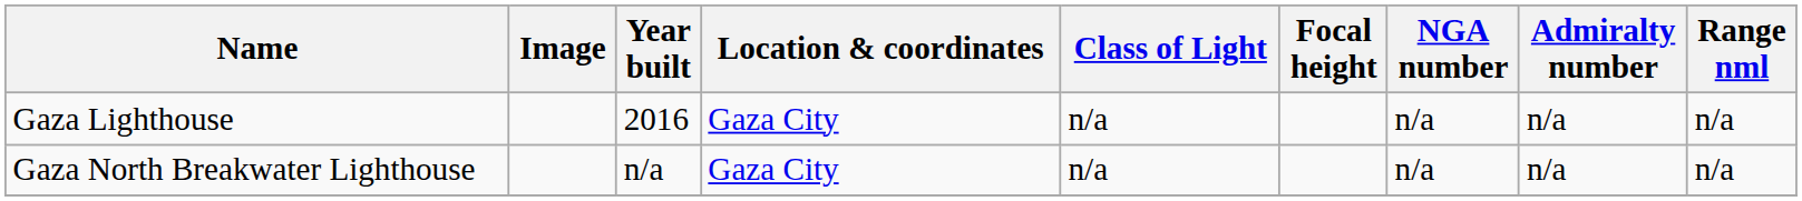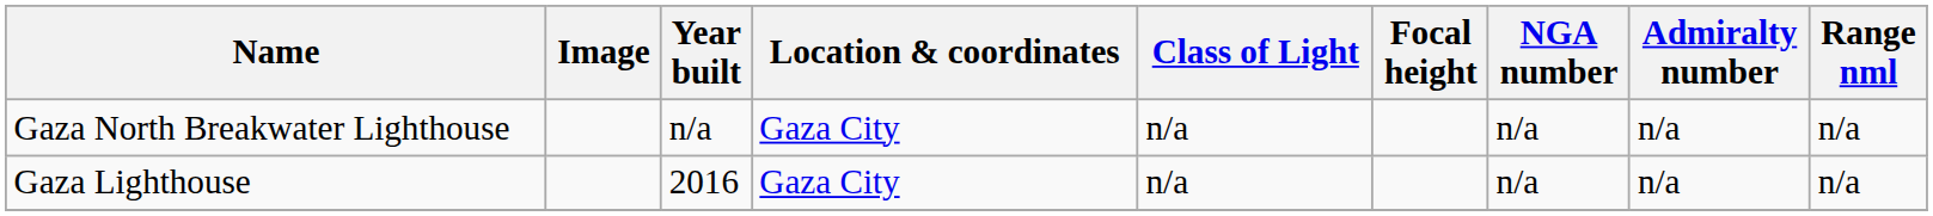 <table class="wikitable sortable" style="width:100%">
 <tr>
 <th>Name</th>
 <th>Image</th>
 <th>Year<br>built</th>
 <th>Location & coordinates</th>
 <th><a href='#'>Class of Light</a></th>
 <th>Focal<br>height</th>
 <th><a href='#'>NGA</a><br>number</th>
 <th><a href='#'>Admiralty</a><br>number</th>
 <th>Range<br><a href='#'>nml</a></th>
 </tr>
 <tr>
+<td>Gaza North Breakwater Lighthouse</td>
+<td></td>
+<td>n/a</td>
+<td><a href='#'>Gaza City</a><br> </td>
+<td>n/a</td>
+<td></td>
+<td>n/a</td>
+<td>n/a</td>
+<td>n/a</td>
+</tr>
+<tr>
 <td>Gaza Lighthouse</td>
 <td></td>
 <td>2016</td>
 <td><a href='#'>Gaza City</a><br> </td>
 <td>n/a</td>
 <td></td>
 <td>n/a</td>
 <td>n/a</td>
 <td>n/a</td>
 </tr>
 <tr>
-<td>Gaza North Breakwater Lighthouse</td>
-<td></td>
-<td>n/a</td>
-<td><a href='#'>Gaza City</a><br> </td>
-<td>n/a</td>
-<td></td>
-<td>n/a</td>
-<td>n/a</td>
-<td>n/a</td>
-</tr>
-<tr>
 </tr>
 </table>
